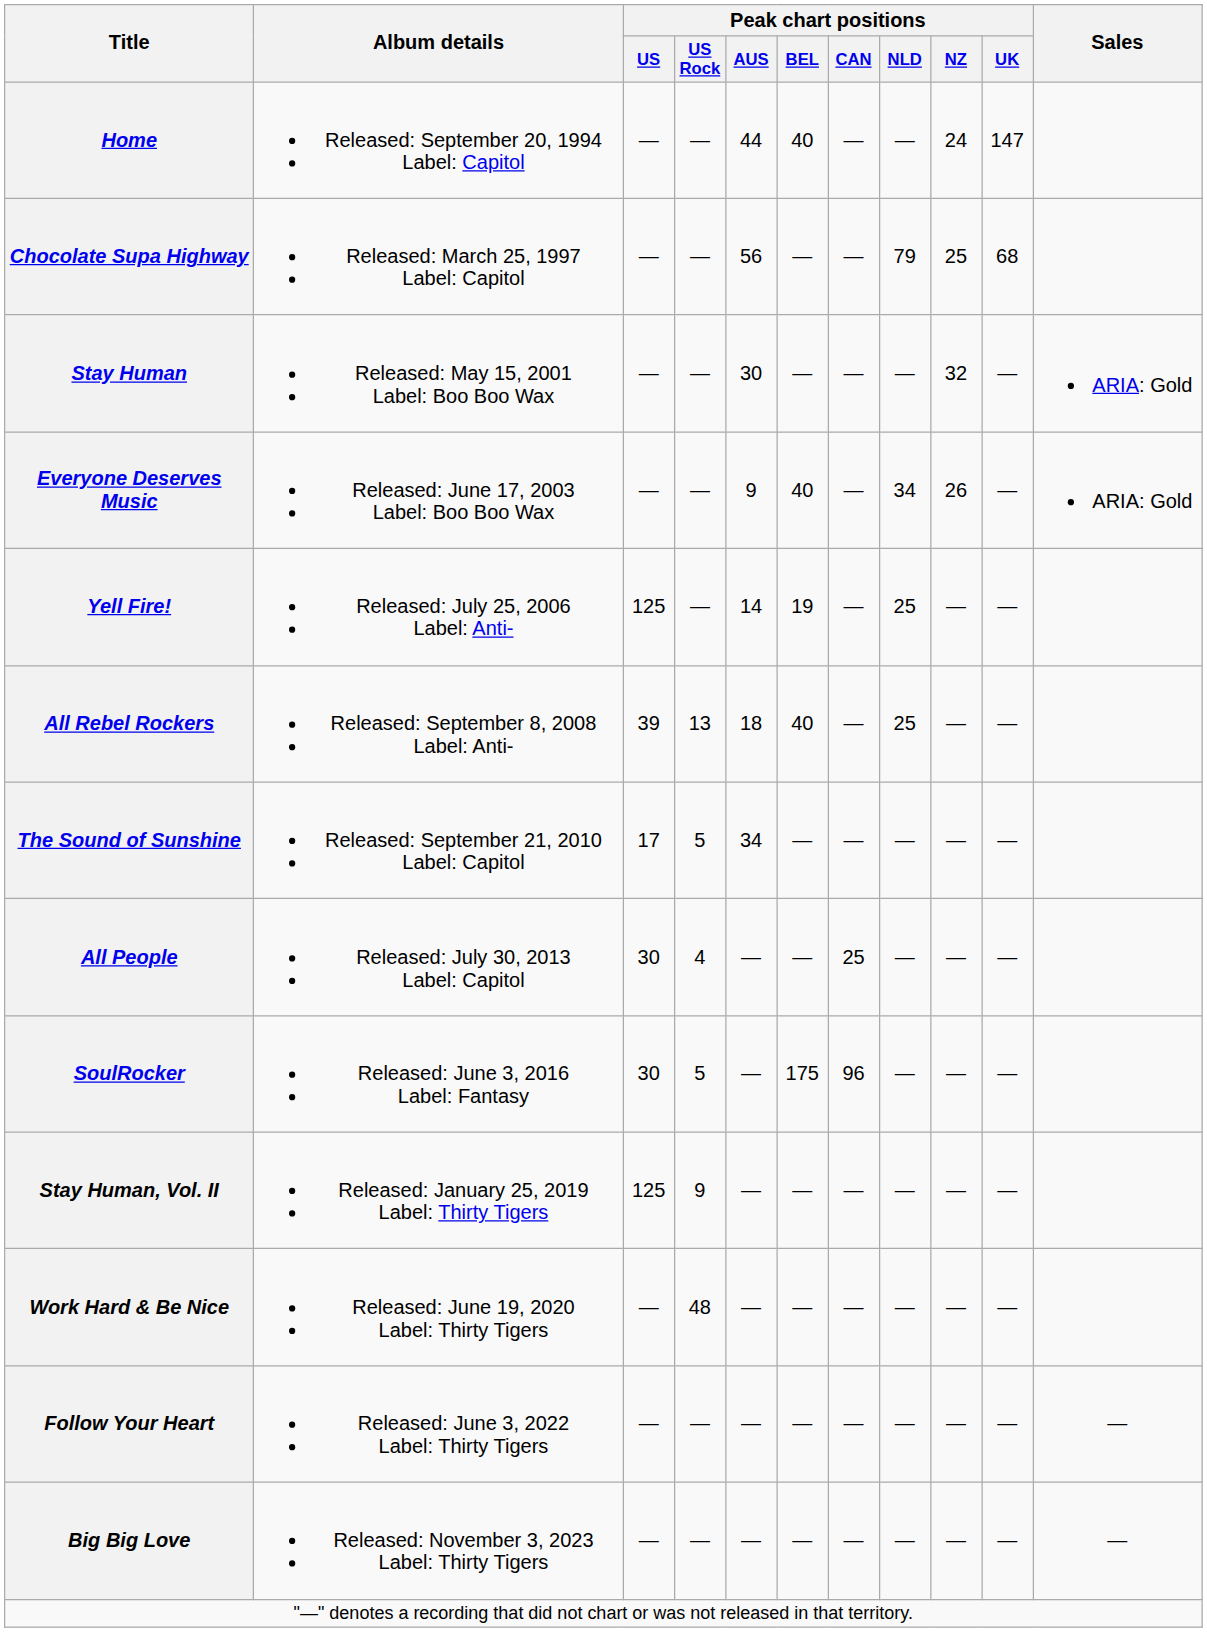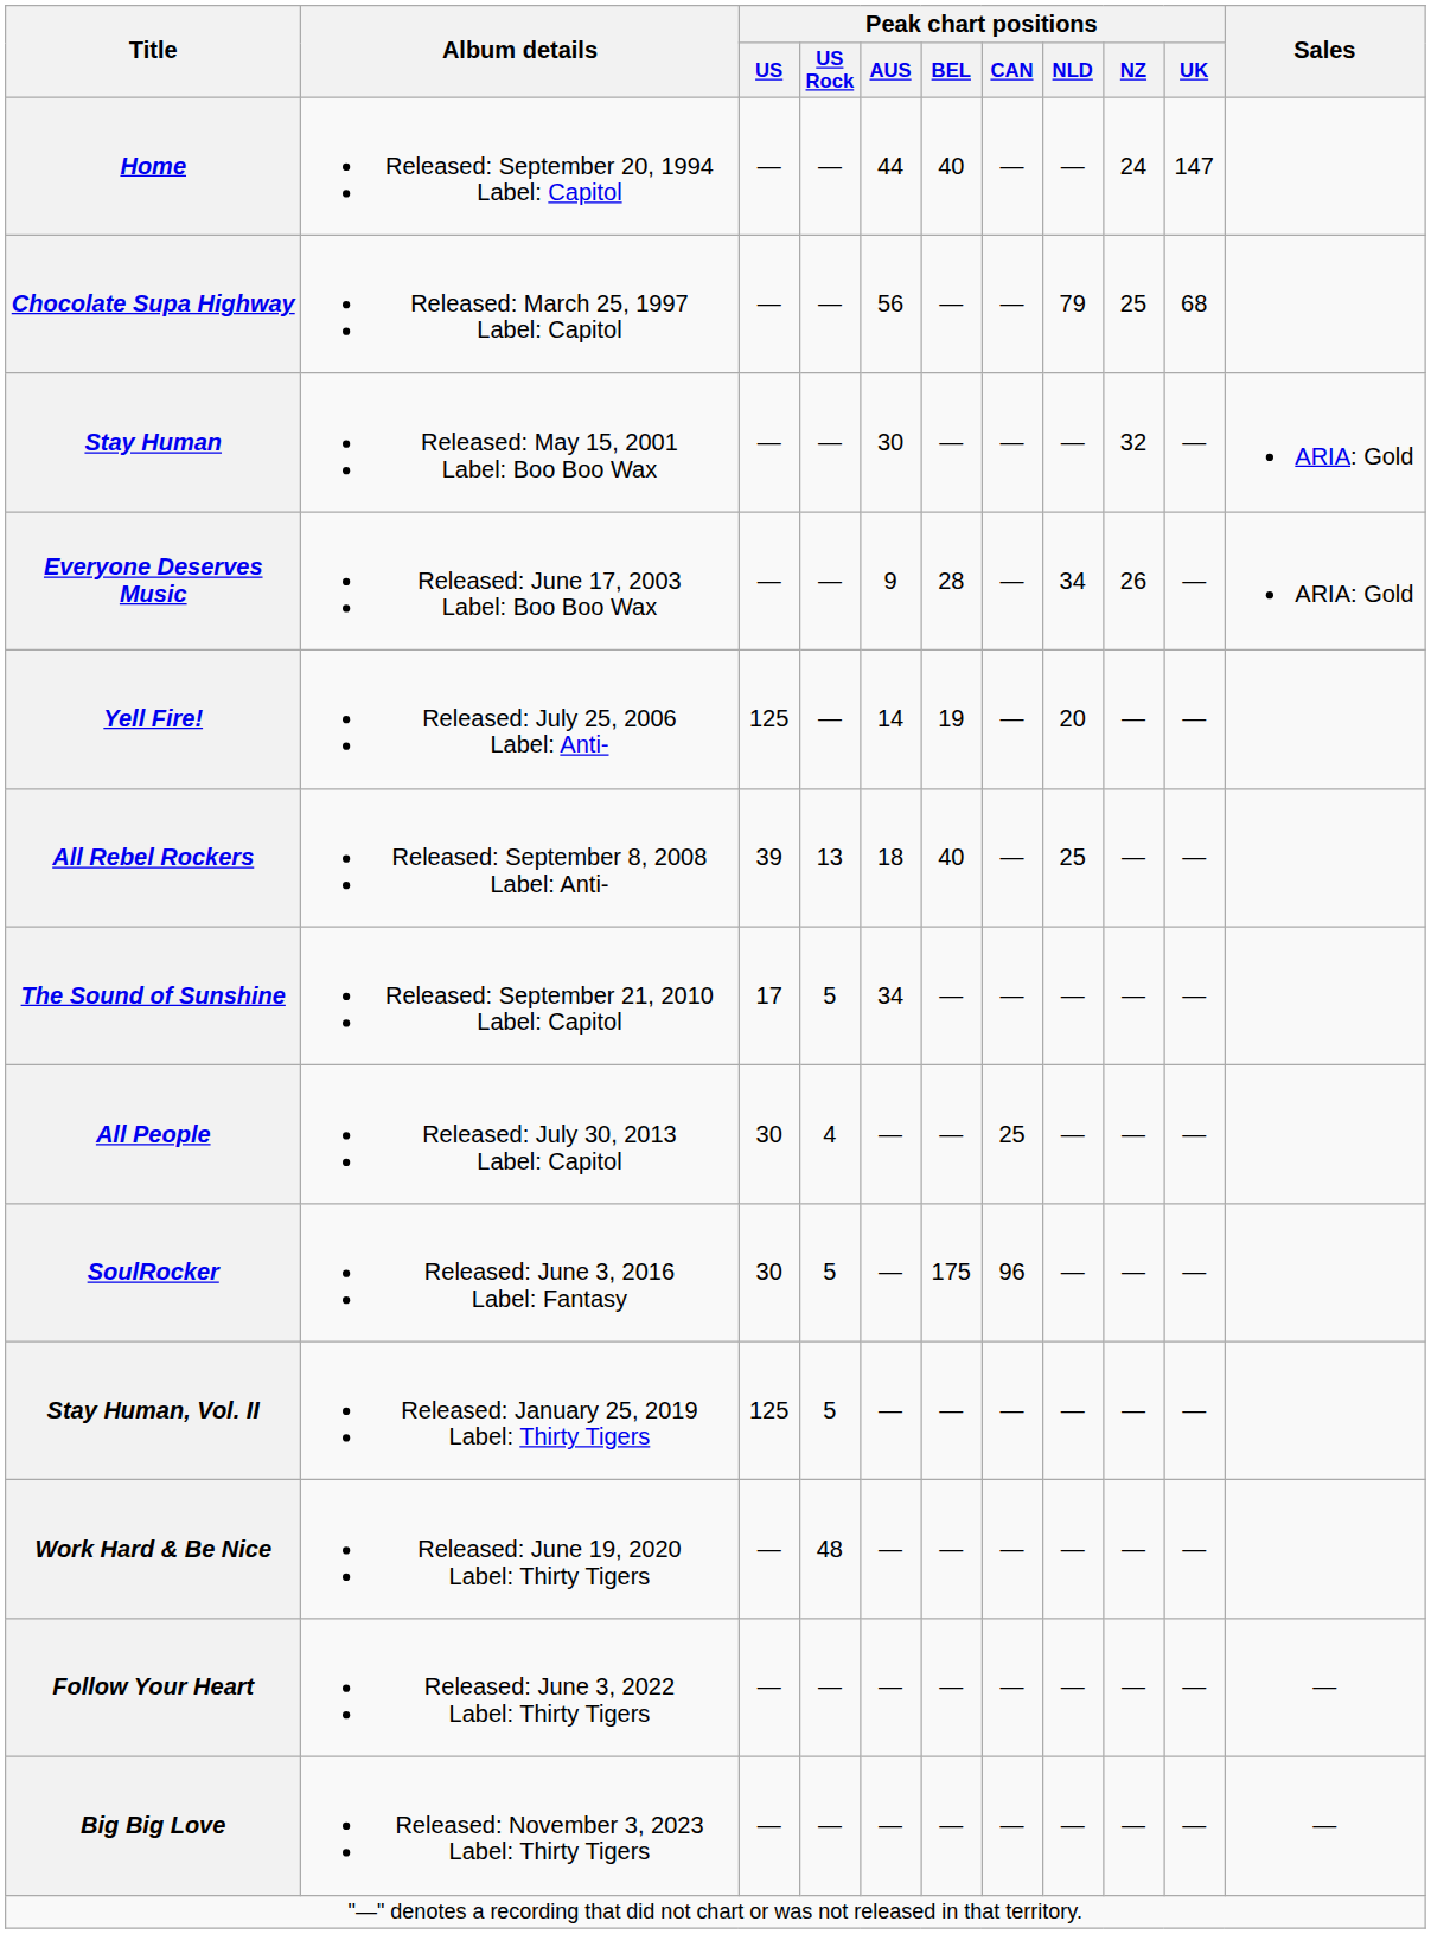 <table class="wikitable plainrowheaders" style="text-align:center;">
 <tr>
 <th scope="col" rowspan="2" style="width:12em;">Title</th>
 <th scope="col" rowspan="2" style="width:18em;">Album details</th>
 <th scope="col" colspan="8">Peak chart positions</th>
 <th scope="col" rowspan="2" style="width:8em;">Sales</th>
 </tr>
 <tr style="font-size:smaller;">
 <th scope="col" style="width:2.6em;"><a href='#'>US</a><br></th>
 <th scope="col" style="width:2.6em;"><a href='#'>US<br>Rock</a><br></th>
 <th scope="col" style="width:2.6em;"><a href='#'>AUS</a><br></th>
 <th scope="col" style="width:2.6em;"><a href='#'>BEL</a><br></th>
 <th scope="col" style="width:2.6em;"><a href='#'>CAN</a><br></th>
 <th scope="col" style="width:2.6em;"><a href='#'>NLD</a><br></th>
 <th scope="col" style="width:2.6em;"><a href='#'>NZ</a><br></th>
 <th scope="col" style="width:2.6em;"><a href='#'>UK</a><br></th>
 </tr>
 <tr>
 <th scope="row"><em><a href='#'>Home</a></em></th>
 <td><br><ul><li>Released: September 20, 1994</li><li>Label: <a href='#'>Capitol</a></li></ul></td>
 <td>—</td>
 <td>—</td>
 <td>44</td>
 <td>40</td>
 <td>—</td>
 <td>—</td>
 <td>24</td>
 <td>147</td>
 <td></td>
 </tr>
 <tr>
 <th scope="row"><em><a href='#'>Chocolate Supa Highway</a></em></th>
 <td><br><ul><li>Released: March 25, 1997</li><li>Label: Capitol</li></ul></td>
 <td>—</td>
 <td>—</td>
 <td>56</td>
 <td>—</td>
 <td>—</td>
 <td>79</td>
 <td>25</td>
 <td>68</td>
 <td></td>
 </tr>
 <tr>
 <th scope="row"><em><a href='#'>Stay Human</a></em></th>
 <td><br><ul><li>Released: May 15, 2001</li><li>Label: Boo Boo Wax</li></ul></td>
 <td>—</td>
 <td>—</td>
 <td>30</td>
 <td>—</td>
 <td>—</td>
 <td>—</td>
 <td>32</td>
 <td>—</td>
 <td><br><ul><li><a href='#'>ARIA</a>: Gold</li></ul></td>
 </tr>
 <tr>
 <th scope="row"><em><a href='#'>Everyone Deserves Music</a></em></th>
 <td><br><ul><li>Released: June 17, 2003</li><li>Label: Boo Boo Wax</li></ul></td>
 <td>—</td>
 <td>—</td>
 <td>9</td>
-<td>40</td>
+<td>28</td>
 <td>—</td>
 <td>34</td>
 <td>26</td>
 <td>—</td>
 <td><br><ul><li>ARIA: Gold</li></ul></td>
 </tr>
 <tr>
 <th scope="row"><em><a href='#'>Yell Fire!</a></em></th>
 <td><br><ul><li>Released: July 25, 2006</li><li>Label: <a href='#'>Anti-</a></li></ul></td>
 <td>125</td>
 <td>—</td>
 <td>14</td>
 <td>19</td>
 <td>—</td>
-<td>25</td>
+<td>20</td>
 <td>—</td>
 <td>—</td>
 <td></td>
 </tr>
 <tr>
 <th scope="row"><em><a href='#'>All Rebel Rockers</a></em></th>
 <td><br><ul><li>Released: September 8, 2008</li><li>Label: Anti-</li></ul></td>
 <td>39</td>
 <td>13</td>
 <td>18</td>
 <td>40</td>
 <td>—</td>
 <td>25</td>
 <td>—</td>
 <td>—</td>
 <td></td>
 </tr>
 <tr>
 <th scope="row"><em><a href='#'>The Sound of Sunshine</a></em></th>
 <td><br><ul><li>Released: September 21, 2010</li><li>Label: Capitol</li></ul></td>
 <td>17</td>
 <td>5</td>
 <td>34</td>
 <td>—</td>
 <td>—</td>
 <td>—</td>
 <td>—</td>
 <td>—</td>
 <td></td>
 </tr>
 <tr>
 <th scope="row"><em><a href='#'>All People</a></em></th>
 <td><br><ul><li>Released: July 30, 2013</li><li>Label: Capitol</li></ul></td>
 <td>30</td>
 <td>4</td>
 <td>—</td>
 <td>—</td>
 <td>25</td>
 <td>—</td>
 <td>—</td>
 <td>—</td>
 <td></td>
 </tr>
 <tr>
 <th scope="row"><em><a href='#'>SoulRocker</a></em></th>
 <td><br><ul><li>Released: June 3, 2016</li><li>Label: Fantasy</li></ul></td>
 <td>30</td>
 <td>5</td>
 <td>—</td>
 <td>175</td>
 <td>96</td>
 <td>—</td>
 <td>—</td>
 <td>—</td>
 <td></td>
 </tr>
 <tr>
 <th scope="row"><em>Stay Human, Vol. II</em></th>
 <td><br><ul><li>Released: January 25, 2019</li><li>Label: <a href='#'>Thirty Tigers</a></li></ul></td>
 <td>125</td>
-<td>9</td>
+<td>5</td>
 <td>—</td>
 <td>—</td>
 <td>—</td>
 <td>—</td>
 <td>—</td>
 <td>—</td>
 <td></td>
 </tr>
 <tr>
 <th scope="row"><em>Work Hard & Be Nice</em></th>
 <td><br><ul><li>Released: June 19, 2020</li><li>Label: Thirty Tigers</li></ul></td>
 <td>—</td>
 <td>48</td>
 <td>—</td>
 <td>—</td>
 <td>—</td>
 <td>—</td>
 <td>—</td>
 <td>—</td>
 <td></td>
 </tr>
 <tr>
 <th scope="row"><em>Follow Your Heart</em></th>
 <td><br><ul><li>Released: June 3, 2022</li><li>Label: Thirty Tigers</li></ul></td>
 <td>—</td>
 <td>—</td>
 <td>—</td>
 <td>—</td>
 <td>—</td>
 <td>—</td>
 <td>—</td>
 <td>—</td>
 <td>—</td>
 </tr>
 <tr>
 <th scope="row"><em>Big Big Love</em></th>
 <td><br><ul><li>Released: November 3, 2023</li><li>Label: Thirty Tigers</li></ul></td>
 <td>—</td>
 <td>—</td>
 <td>—</td>
 <td>—</td>
 <td>—</td>
 <td>—</td>
 <td>—</td>
 <td>—</td>
 <td>—</td>
 </tr>
 <tr>
 <td colspan="14" style="font-size:90%">"—" denotes a recording that did not chart or was not released in that territory.</td>
 </tr>
 </table>
